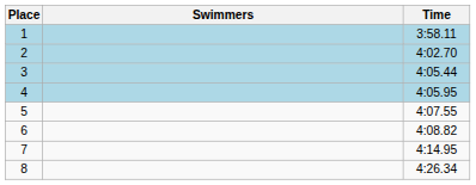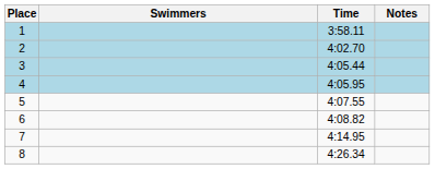 <table class=wikitable style="text-align:center">
 <tr>
 <th>Place</th>
 <th width=620>Swimmers</th>
 <th width=90>Time</th>
+<th width=90>Notes</th>
 </tr>
 <tr bgcolor=lightblue>
 <td>1</td>
 <td align=left></td>
 <td>3:58.11</td>
+<td></td>
 </tr>
 <tr bgcolor=lightblue>
 <td>2</td>
 <td align=left></td>
 <td>4:02.70</td>
+<td></td>
 </tr>
 <tr bgcolor=lightblue>
 <td>3</td>
 <td align=left></td>
 <td>4:05.44</td>
+<td></td>
 </tr>
 <tr bgcolor=lightblue>
 <td>4</td>
 <td align=left></td>
 <td>4:05.95</td>
+<td></td>
 </tr>
 <tr>
 <td>5</td>
 <td align=left></td>
 <td>4:07.55</td>
+<td></td>
 </tr>
 <tr>
 <td>6</td>
 <td align=left></td>
 <td>4:08.82</td>
+<td></td>
 </tr>
 <tr>
 <td>7</td>
 <td align=left></td>
 <td>4:14.95</td>
+<td></td>
 </tr>
 <tr>
 <td>8</td>
 <td align=left></td>
 <td>4:26.34</td>
+<td></td>
 </tr>
 </table>
